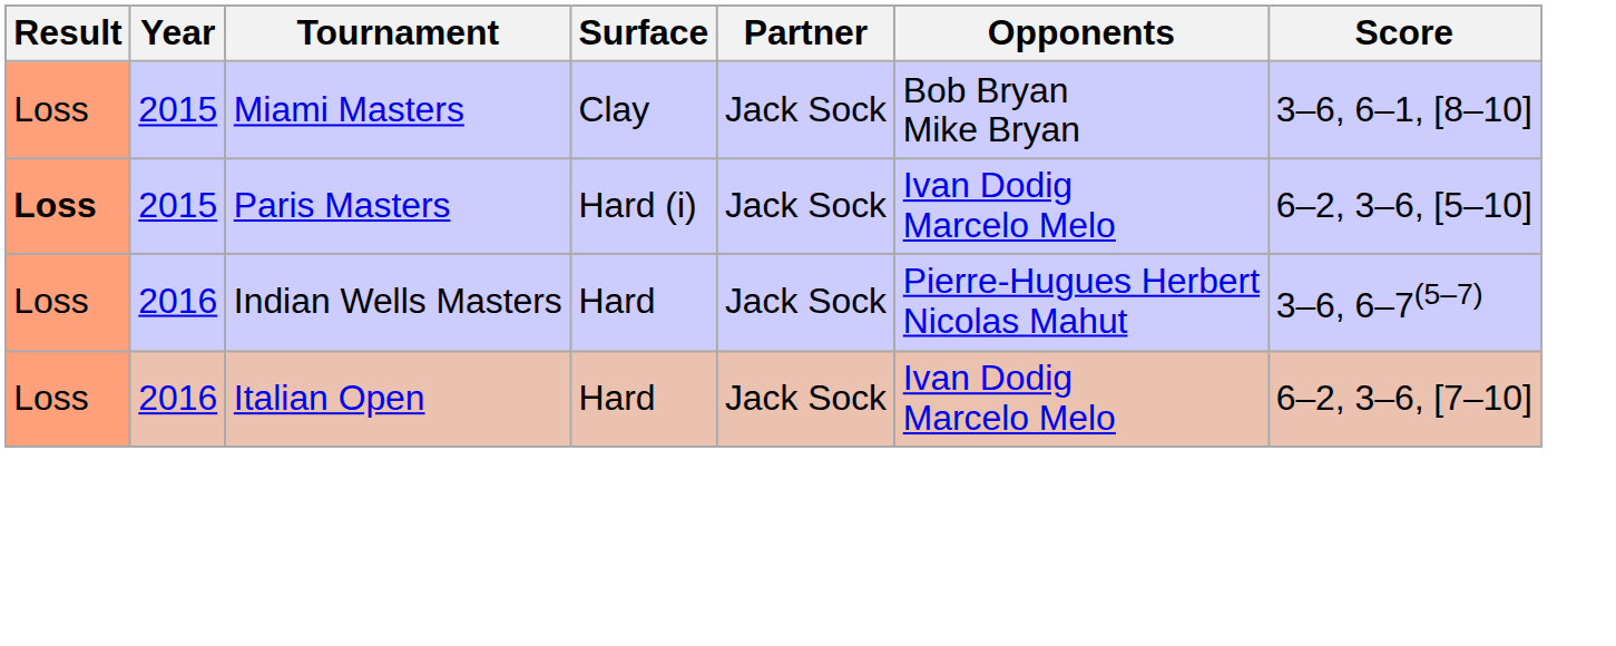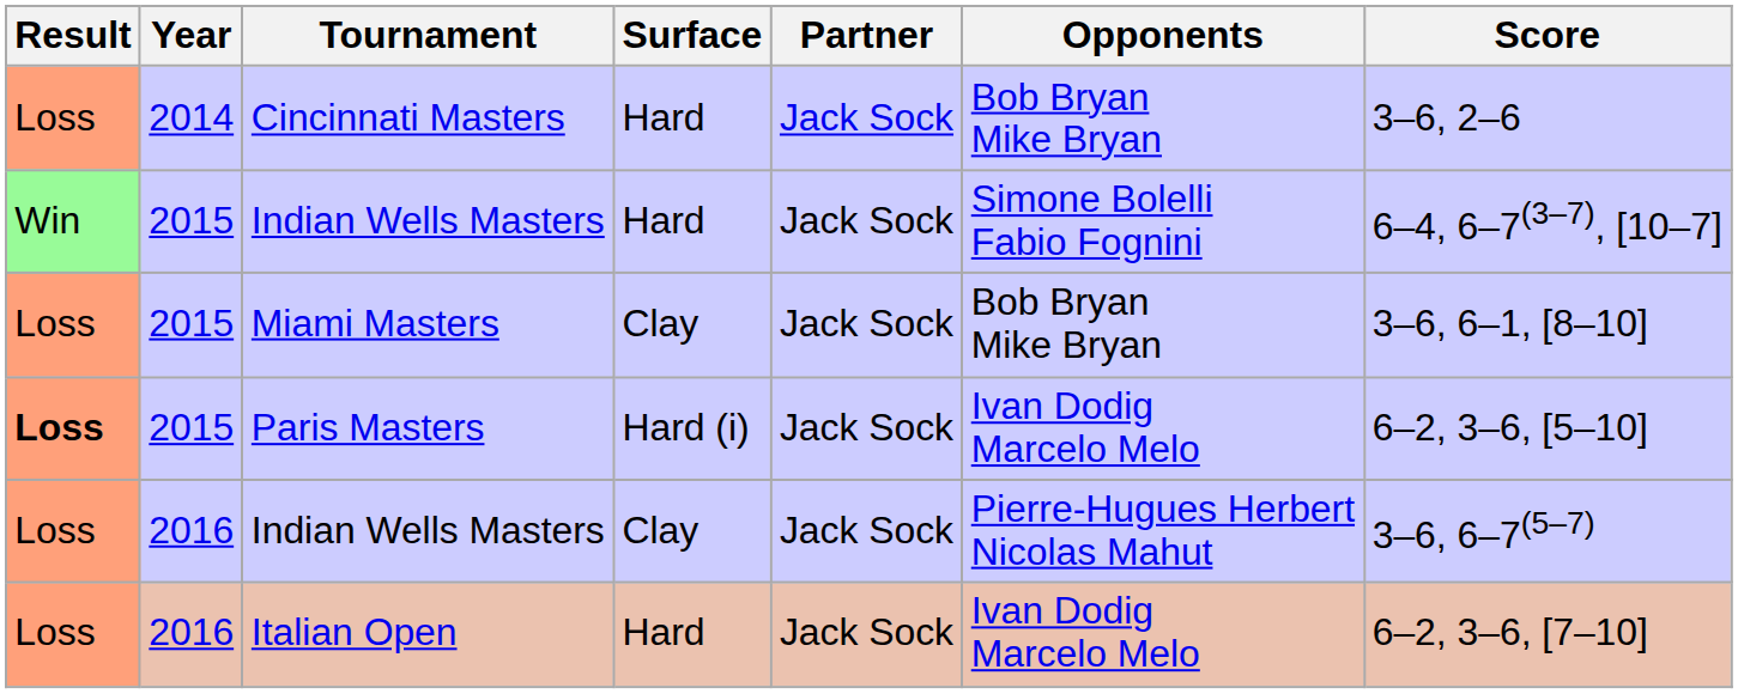 <table class="sortable wikitable">
 <tr>
 <th>Result</th>
 <th>Year</th>
 <th>Tournament</th>
 <th>Surface</th>
 <th>Partner</th>
 <th>Opponents</th>
 <th class="unsortable">Score</th>
+</tr>
+<tr style="background:#ccccff;">
+<td style="background:#ffa07a;">Loss</td>
+<td><a href='#'>2014</a></td>
+<td><a href='#'>Cincinnati Masters</a></td>
+<td>Hard</td>
+<td> <a href='#'>Jack Sock</a></td>
+<td> <a href='#'>Bob Bryan</a> <br>  <a href='#'>Mike Bryan</a></td>
+<td>3–6, 2–6</td>
+</tr>
+<tr style="background:#ccccff;">
+<td style="background:#98fb98;">Win</td>
+<td><a href='#'>2015</a></td>
+<td><a href='#'>Indian Wells Masters</a></td>
+<td>Hard</td>
+<td> Jack Sock</td>
+<td> <a href='#'>Simone Bolelli</a> <br>  <a href='#'>Fabio Fognini</a></td>
+<td>6–4, 6–7<sup>(3–7)</sup>, [10–7]</td>
 </tr>
 <tr style="background:#ccccff;">
 <td style="background:#ffa07a;">Loss</td>
 <td><a href='#'>2015</a></td>
 <td><a href='#'>Miami Masters</a></td>
 <td>Clay</td>
 <td> Jack Sock</td>
 <td> Bob Bryan <br>  Mike Bryan</td>
 <td>3–6, 6–1, [8–10]</td>
 </tr>
 <tr style="background:#ccccff;">
 <td style="background:#ffa07a;"><strong>Loss</strong></td>
 <td><a href='#'>2015</a></td>
 <td><a href='#'>Paris Masters</a></td>
 <td>Hard (i)</td>
 <td> Jack Sock</td>
 <td> <a href='#'>Ivan Dodig</a> <br>  <a href='#'>Marcelo Melo</a></td>
 <td>6–2, 3–6, [5–10]</td>
 </tr>
 <tr style="background:#ccccff;">
 <td style="background:#ffa07a;">Loss</td>
 <td><a href='#'>2016</a></td>
 <td>Indian Wells Masters</td>
-<td>Hard</td>
+<td>Clay</td>
 <td> Jack Sock</td>
 <td> <a href='#'>Pierre-Hugues Herbert</a> <br>  <a href='#'>Nicolas Mahut</a></td>
 <td>3–6, 6–7<sup>(5–7)</sup></td>
 </tr>
 <tr style="background:#ebc2af;">
 <td style="background:#ffa07a;">Loss</td>
 <td><a href='#'>2016</a></td>
 <td><a href='#'>Italian Open</a></td>
 <td>Hard</td>
 <td> Jack Sock</td>
 <td> <a href='#'>Ivan Dodig</a> <br>  <a href='#'>Marcelo Melo</a></td>
 <td>6–2, 3–6, [7–10]</td>
 </tr>
 </table>
